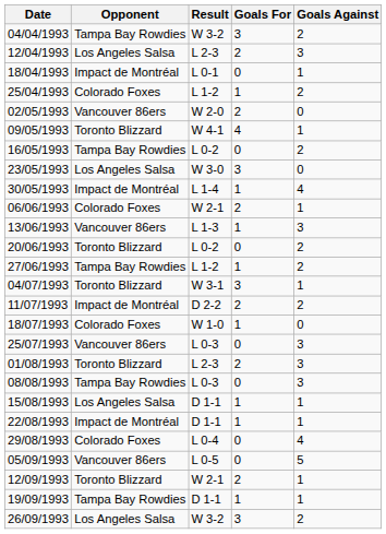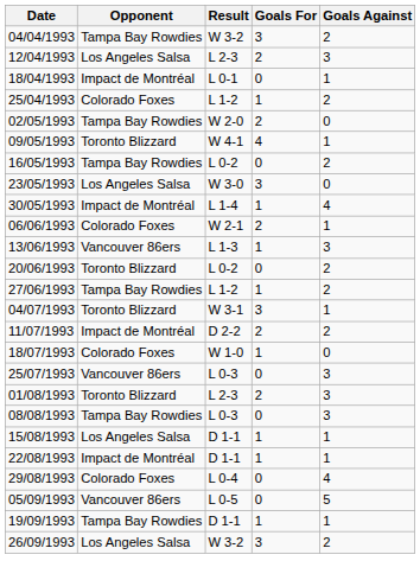 <table class="wikitable">
 <tr>
 <th>Date</th>
 <th>Opponent</th>
 <th>Result</th>
 <th>Goals For</th>
 <th>Goals Against</th>
 </tr>
 <tr>
 <td>04/04/1993</td>
 <td>Tampa Bay Rowdies</td>
 <td>W 3-2</td>
 <td>3</td>
 <td>2</td>
 </tr>
 <tr>
 <td>12/04/1993</td>
 <td>Los Angeles Salsa</td>
 <td>L 2-3</td>
 <td>2</td>
 <td>3</td>
 </tr>
 <tr>
 <td>18/04/1993</td>
 <td>Impact de Montréal</td>
 <td>L 0-1</td>
 <td>0</td>
 <td>1</td>
 </tr>
 <tr>
 <td>25/04/1993</td>
 <td>Colorado Foxes</td>
 <td>L 1-2</td>
 <td>1</td>
 <td>2</td>
 </tr>
 <tr>
 <td>02/05/1993</td>
-<td>Vancouver 86ers</td>
+<td>Tampa Bay Rowdies</td>
 <td>W 2-0</td>
 <td>2</td>
 <td>0</td>
 </tr>
 <tr>
 <td>09/05/1993</td>
 <td>Toronto Blizzard</td>
 <td>W 4-1</td>
 <td>4</td>
 <td>1</td>
 </tr>
 <tr>
 <td>16/05/1993</td>
 <td>Tampa Bay Rowdies</td>
 <td>L 0-2</td>
 <td>0</td>
 <td>2</td>
 </tr>
 <tr>
 <td>23/05/1993</td>
 <td>Los Angeles Salsa</td>
 <td>W 3-0</td>
 <td>3</td>
 <td>0</td>
 </tr>
 <tr>
 <td>30/05/1993</td>
 <td>Impact de Montréal</td>
 <td>L 1-4</td>
 <td>1</td>
 <td>4</td>
 </tr>
 <tr>
 <td>06/06/1993</td>
 <td>Colorado Foxes</td>
 <td>W 2-1</td>
 <td>2</td>
 <td>1</td>
 </tr>
 <tr>
 <td>13/06/1993</td>
 <td>Vancouver 86ers</td>
 <td>L 1-3</td>
 <td>1</td>
 <td>3</td>
 </tr>
 <tr>
 <td>20/06/1993</td>
 <td>Toronto Blizzard</td>
 <td>L 0-2</td>
 <td>0</td>
 <td>2</td>
 </tr>
 <tr>
 <td>27/06/1993</td>
 <td>Tampa Bay Rowdies</td>
 <td>L 1-2</td>
 <td>1</td>
 <td>2</td>
 </tr>
 <tr>
 <td>04/07/1993</td>
 <td>Toronto Blizzard</td>
 <td>W 3-1</td>
 <td>3</td>
 <td>1</td>
 </tr>
 <tr>
 <td>11/07/1993</td>
 <td>Impact de Montréal</td>
 <td>D 2-2</td>
 <td>2</td>
 <td>2</td>
 </tr>
 <tr>
 <td>18/07/1993</td>
 <td>Colorado Foxes</td>
 <td>W 1-0</td>
 <td>1</td>
 <td>0</td>
 </tr>
 <tr>
 <td>25/07/1993</td>
 <td>Vancouver 86ers</td>
 <td>L 0-3</td>
 <td>0</td>
 <td>3</td>
 </tr>
 <tr>
 <td>01/08/1993</td>
 <td>Toronto Blizzard</td>
 <td>L 2-3</td>
 <td>2</td>
 <td>3</td>
 </tr>
 <tr>
 <td>08/08/1993</td>
 <td>Tampa Bay Rowdies</td>
 <td>L 0-3</td>
 <td>0</td>
 <td>3</td>
 </tr>
 <tr>
 <td>15/08/1993</td>
 <td>Los Angeles Salsa</td>
 <td>D 1-1</td>
 <td>1</td>
 <td>1</td>
 </tr>
 <tr>
 <td>22/08/1993</td>
 <td>Impact de Montréal</td>
 <td>D 1-1</td>
 <td>1</td>
 <td>1</td>
 </tr>
 <tr>
 <td>29/08/1993</td>
 <td>Colorado Foxes</td>
 <td>L 0-4</td>
 <td>0</td>
 <td>4</td>
 </tr>
 <tr>
 <td>05/09/1993</td>
 <td>Vancouver 86ers</td>
 <td>L 0-5</td>
 <td>0</td>
 <td>5</td>
 </tr>
 <tr>
-<td>12/09/1993</td>
-<td>Toronto Blizzard</td>
-<td>W 2-1</td>
-<td>2</td>
-<td>1</td>
-</tr>
-<tr>
 <td>19/09/1993</td>
 <td>Tampa Bay Rowdies</td>
 <td>D 1-1</td>
 <td>1</td>
 <td>1</td>
 </tr>
 <tr>
 <td>26/09/1993</td>
 <td>Los Angeles Salsa</td>
 <td>W 3-2</td>
 <td>3</td>
 <td>2</td>
 </tr>
 </table>
